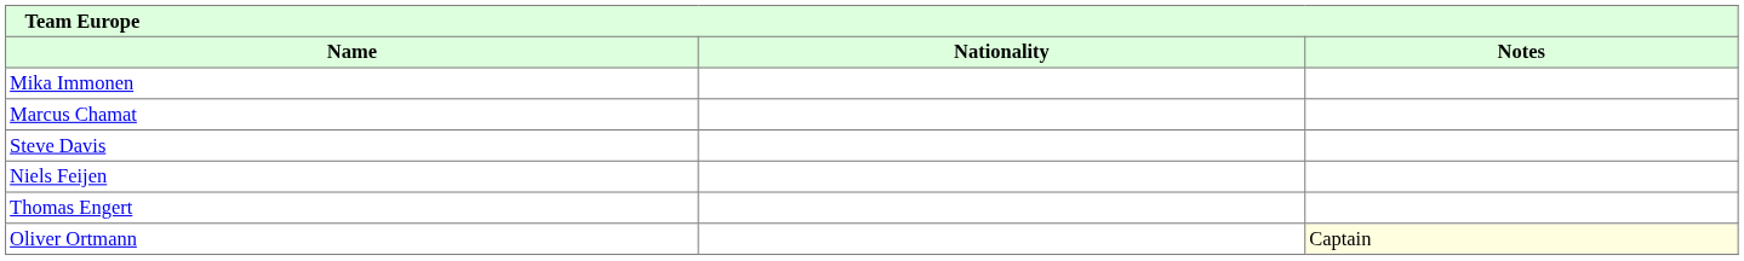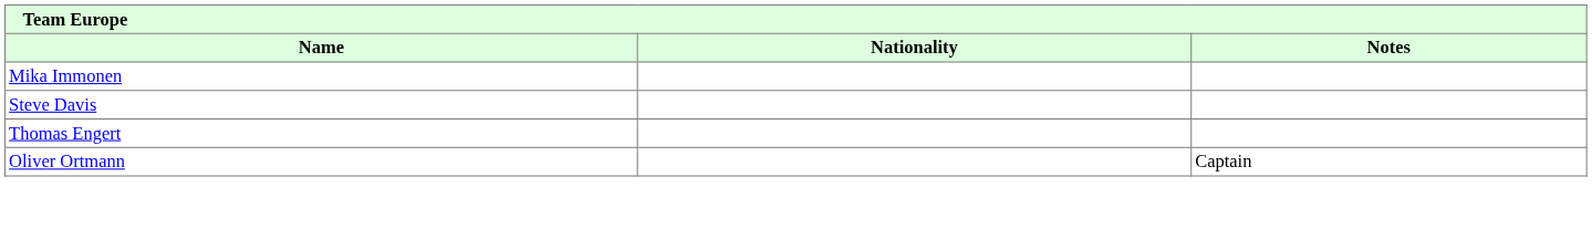 <table border="1" cellpadding="3" width="70%" style="border-collapse: collapse;">
 <tr bgcolor="#ddffdd">
 <td colspan=3>   <strong>Team Europe</strong></td>
 </tr>
 <tr bgcolor="#ddffdd">
 <th width=40%>Name</th>
 <th width=35%>Nationality</th>
 <th width=25%>Notes</th>
 </tr>
 <tr>
 <td><a href='#'>Mika Immonen</a></td>
 <td></td>
 <td></td>
 </tr>
 <tr>
-<td><a href='#'>Marcus Chamat</a></td>
-<td></td>
-<td></td>
-</tr>
-<tr>
 <td><a href='#'>Steve Davis</a></td>
-<td></td>
-<td></td>
-</tr>
-<tr>
-<td><a href='#'>Niels Feijen</a></td>
 <td></td>
 <td></td>
 </tr>
 <tr>
 <td><a href='#'>Thomas Engert</a></td>
 <td></td>
 <td></td>
 </tr>
 <tr>
 <td><a href='#'>Oliver Ortmann</a></td>
 <td></td>
-<td style="background: lightyellow;">Captain</td>
+<td>Captain</td>
 </tr>
 </table>
